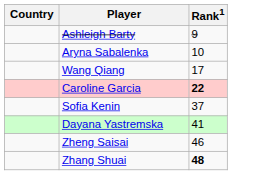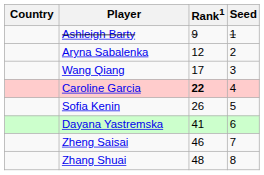 <table class="sortable wikitable">
 <tr>
 <th width="70">Country</th>
 <th width="175">Player</th>
 <th>Rank<sup>1</sup></th>
+<th>Seed</th>
 </tr>
 <tr>
 <td><s></s></td>
 <td><s><a href='#'>Ashleigh Barty</a></s></td>
 <td><s>9</s></td>
+<td><s>1</s></td>
 </tr>
 <tr>
 <td></td>
 <td><a href='#'>Aryna Sabalenka</a></td>
-<td>10</td>
+<td>12</td>
+<td>2</td>
 </tr>
 <tr>
 <td></td>
 <td><a href='#'>Wang Qiang</a></td>
 <td>17</td>
+<td>3</td>
 </tr>
 <tr bgcolor=#fcc>
 <td></td>
 <td><a href='#'>Caroline Garcia</a></td>
 <td><strong>22</strong></td>
+<td>4</td>
 </tr>
 <tr>
 <td></td>
 <td><a href='#'>Sofia Kenin</a></td>
-<td>37</td>
+<td>26</td>
+<td>5</td>
 </tr>
 <tr bgcolor=#cfc>
 <td></td>
 <td><a href='#'>Dayana Yastremska</a></td>
 <td>41</td>
+<td>6</td>
 </tr>
 <tr>
 <td></td>
 <td><a href='#'>Zheng Saisai</a></td>
 <td>46</td>
+<td>7</td>
 </tr>
 <tr>
 <td></td>
 <td><a href='#'>Zhang Shuai</a></td>
-<td><strong>48</strong></td>
+<td>48</td>
+<td>8</td>
 </tr>
 </table>
